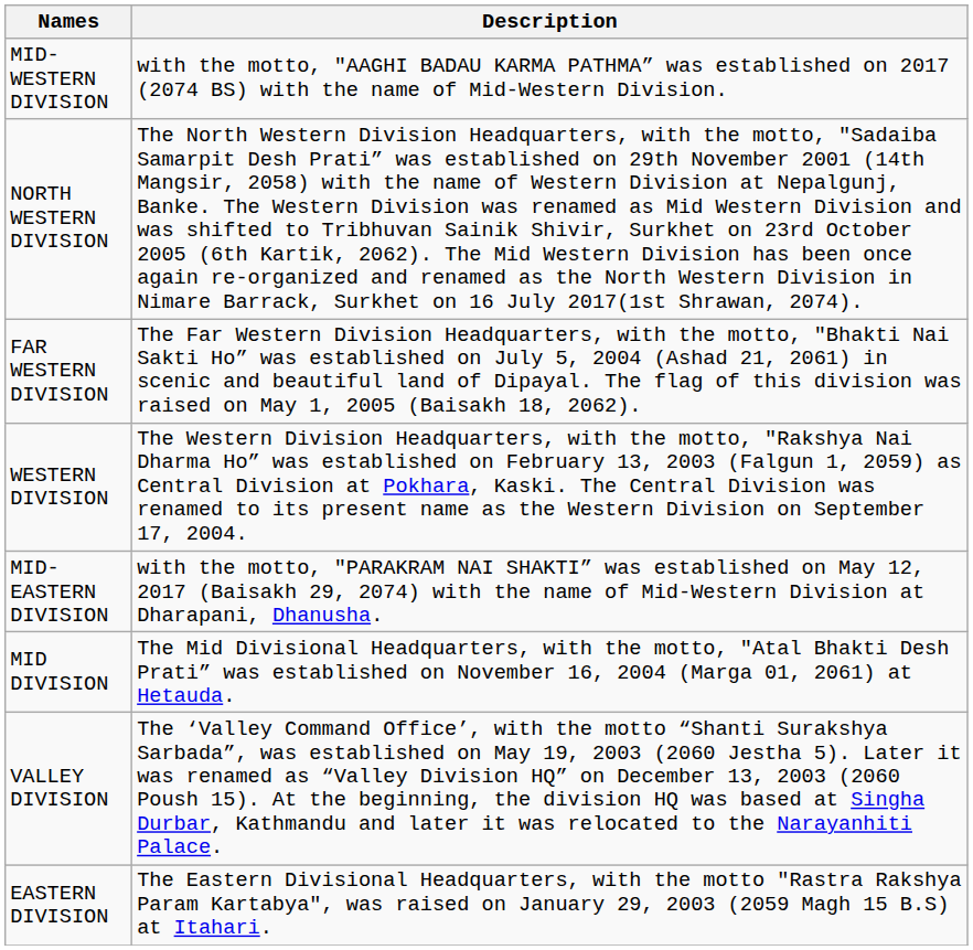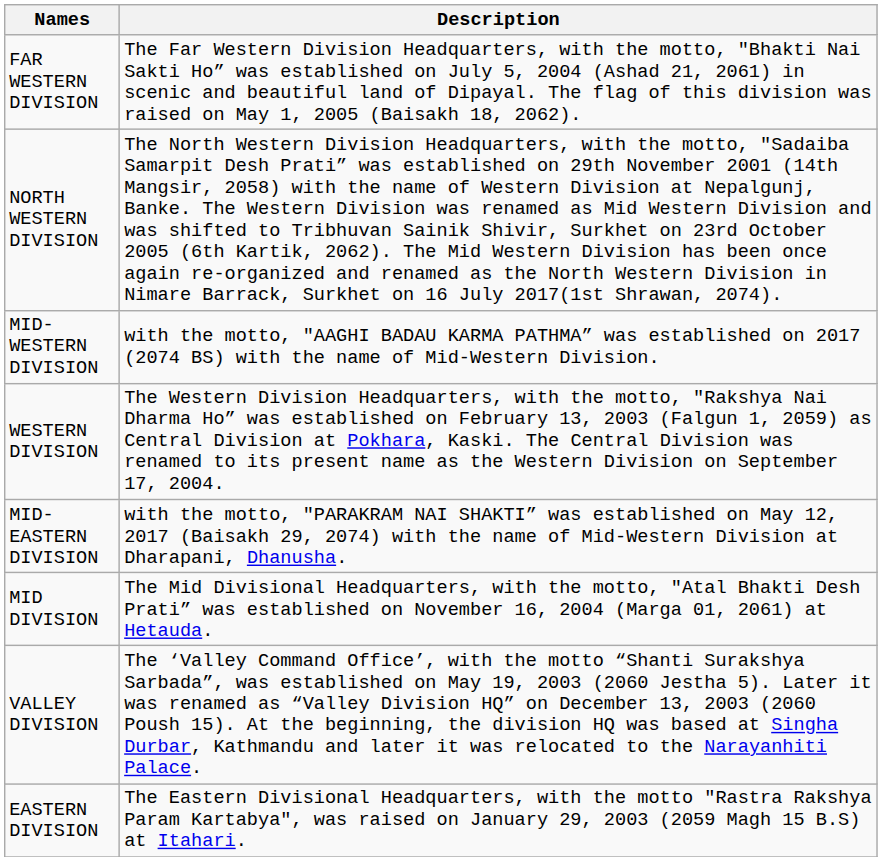 <table class="wikitable">
 <tr>
 <th>Names</th>
 <th>Description</th>
 </tr>
 <tr>
-<td>MID-WESTERN DIVISION</td>
-<td>with the motto, "AAGHI BADAU KARMA PATHMA” was established on 2017 (2074 BS) with the name of Mid-Western Division.</td>
+<td>FAR WESTERN DIVISION</td>
+<td>The Far Western Division Headquarters, with the motto, "Bhakti Nai Sakti Ho” was established on July 5, 2004 (Ashad 21, 2061) in scenic and beautiful land of Dipayal. The flag of this division was raised on May 1, 2005 (Baisakh 18, 2062).</td>
 </tr>
 <tr>
 <td>NORTH WESTERN DIVISION</td>
 <td>The North Western Division Headquarters, with the motto, "Sadaiba Samarpit Desh Prati” was established on 29th November 2001 (14th Mangsir, 2058) with the name of Western Division at Nepalgunj, Banke. The Western Division was renamed as Mid Western Division and was shifted to Tribhuvan Sainik Shivir, Surkhet on 23rd October 2005 (6th Kartik, 2062). The Mid Western Division has been once again re-organized and renamed as the North Western Division in Nimare Barrack, Surkhet on 16 July 2017(1st Shrawan, 2074).</td>
 </tr>
 <tr>
-<td>FAR WESTERN DIVISION</td>
-<td>The Far Western Division Headquarters, with the motto, "Bhakti Nai Sakti Ho” was established on July 5, 2004 (Ashad 21, 2061) in scenic and beautiful land of Dipayal. The flag of this division was raised on May 1, 2005 (Baisakh 18, 2062).</td>
+<td>MID-WESTERN DIVISION</td>
+<td>with the motto, "AAGHI BADAU KARMA PATHMA” was established on 2017 (2074 BS) with the name of Mid-Western Division.</td>
 </tr>
 <tr>
 <td>WESTERN DIVISION</td>
 <td>The Western Division Headquarters, with the motto, "Rakshya Nai Dharma Ho” was established on February 13, 2003 (Falgun 1, 2059) as Central Division at <a href='#'>Pokhara</a>, Kaski. The Central Division was renamed to its present name as the Western Division on September 17, 2004.</td>
 </tr>
 <tr>
 <td>MID-EASTERN DIVISION</td>
 <td>with the motto, "PARAKRAM NAI SHAKTI” was established on May 12, 2017 (Baisakh 29, 2074) with the name of Mid-Western Division at Dharapani, <a href='#'>Dhanusha</a>.</td>
 </tr>
 <tr>
 <td>MID DIVISION</td>
 <td>The Mid Divisional Headquarters, with the motto, "Atal Bhakti Desh Prati” was established on November 16, 2004 (Marga 01, 2061) at <a href='#'>Hetauda</a>.</td>
 </tr>
 <tr>
 <td>VALLEY DIVISION</td>
 <td>The ‘Valley Command Office’, with the motto “Shanti Surakshya Sarbada”, was established on May 19, 2003 (2060 Jestha 5). Later it was renamed as “Valley Division HQ” on December 13, 2003 (2060 Poush 15). At the beginning, the division HQ was based at <a href='#'>Singha Durbar</a>, Kathmandu and later it was relocated to the <a href='#'>Narayanhiti Palace</a>.</td>
 </tr>
 <tr>
 <td>EASTERN DIVISION</td>
 <td>The Eastern Divisional Headquarters, with the motto "Rastra Rakshya Param Kartabya", was raised on January 29, 2003 (2059 Magh 15 B.S) at <a href='#'>Itahari</a>.</td>
 </tr>
 </table>
